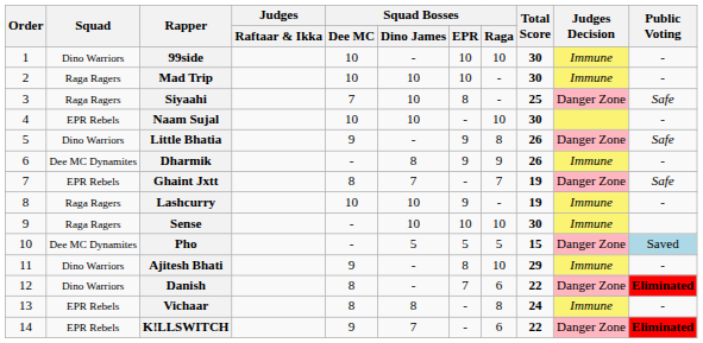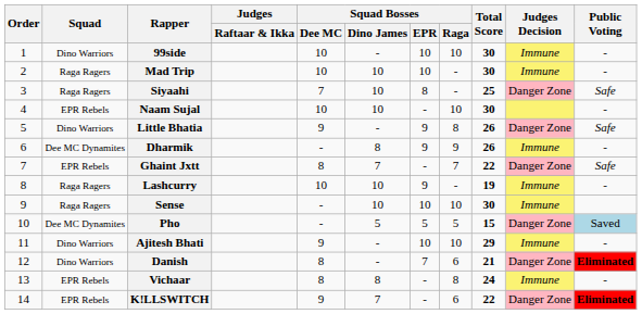 <table class="wikitable sortable" style="text-align:center">
 <tr>
 <th rowspan="2">Order</th>
 <th rowspan="2">Squad</th>
 <th rowspan="2">Rapper</th>
 <th>Judges</th>
 <th colspan="4">Squad Bosses</th>
 <th rowspan="2">Total<br>Score</th>
 <th rowspan="2">Judges<br>Decision</th>
 <th rowspan="2">Public<br>Voting</th>
 </tr>
 <tr>
 <th>Raftaar & Ikka</th>
 <th>Dee MC</th>
 <th>Dino James</th>
 <th>EPR</th>
 <th>Raga</th>
 </tr>
 <tr>
 <td>1</td>
 <td><small>Dino Warriors</small></td>
 <th>99side</th>
 <td></td>
 <td>10</td>
 <td>-</td>
 <td>10</td>
 <td>10</td>
 <td><strong>30</strong></td>
 <td bgcolor="fbf373"><em>Immune</em></td>
 <td>-</td>
 </tr>
 <tr>
 <td>2</td>
 <td><small>Raga Ragers</small></td>
 <th>Mad Trip</th>
 <td></td>
 <td>10</td>
 <td>10</td>
 <td>10</td>
 <td>-</td>
 <td><strong>30</strong></td>
 <td bgcolor="fbf373"><em>Immune</em></td>
 <td>-</td>
 </tr>
 <tr>
 <td>3</td>
 <td><small>Raga Ragers</small></td>
 <th>Siyaahi</th>
 <td></td>
 <td>7</td>
 <td>10</td>
 <td>8</td>
 <td>-</td>
 <td><strong>25</strong></td>
 <td bgcolor="lightpink">Danger Zone</td>
 <td><em>Safe</em></td>
 </tr>
 <tr>
 <td>4</td>
 <td><small>EPR Rebels</small></td>
 <th>Naam Sujal</th>
 <td></td>
 <td>10</td>
 <td>10</td>
 <td>-</td>
 <td>10</td>
 <td><strong>30</strong></td>
 <td bgcolor="fbf373"><em></em></td>
 <td>-</td>
 </tr>
 <tr>
 <td>5</td>
 <td><small>Dino Warriors</small></td>
 <th>Little Bhatia</th>
 <td></td>
 <td>9</td>
 <td>-</td>
 <td>9</td>
 <td>8</td>
 <td><strong>26</strong></td>
 <td bgcolor="lightpink">Danger Zone</td>
 <td><em>Safe</em></td>
 </tr>
 <tr>
 <td>6</td>
 <td><small>Dee MC Dynamites</small></td>
 <th>Dharmik</th>
 <td></td>
 <td>-</td>
 <td>8</td>
 <td>9</td>
 <td>9</td>
 <td><strong>26</strong></td>
 <td bgcolor="fbf373"><em>Immune</em></td>
 <td>-</td>
 </tr>
 <tr>
 <td>7</td>
 <td><small>EPR Rebels</small></td>
 <th>Ghaint Jxtt</th>
 <td></td>
 <td>8</td>
 <td>7</td>
 <td>-</td>
 <td>7</td>
-<td><strong>19</strong></td>
+<td><strong>22</strong></td>
 <td bgcolor="lightpink">Danger Zone</td>
 <td><em>Safe</em></td>
 </tr>
 <tr>
 <td>8</td>
 <td><small>Raga Ragers</small></td>
 <th>Lashcurry</th>
 <td></td>
 <td>10</td>
 <td>10</td>
 <td>9</td>
 <td>-</td>
 <td><strong>19</strong></td>
 <td bgcolor="fbf373"><em>Immune</em></td>
 <td>-</td>
 </tr>
 <tr>
 <td>9</td>
 <td><small>Raga Ragers</small></td>
 <th>Sense</th>
 <td></td>
 <td>-</td>
 <td>10</td>
 <td>10</td>
 <td>10</td>
 <td><strong>30</strong></td>
 <td bgcolor="fbf373"><em>Immune</em></td>
 <td></td>
 </tr>
 <tr>
 <td>10</td>
 <td><small>Dee MC Dynamites</small></td>
 <th>Pho</th>
 <td></td>
 <td>-</td>
 <td>5</td>
 <td>5</td>
 <td>5</td>
 <td><strong>15</strong></td>
 <td bgcolor="lightpink">Danger Zone</td>
 <td bgcolor="lightblue">Saved</td>
 </tr>
 <tr>
 <td>11</td>
 <td><small>Dino Warriors</small></td>
 <th>Ajitesh Bhati</th>
 <td></td>
 <td>9</td>
 <td>-</td>
-<td>8</td>
+<td>10</td>
 <td>10</td>
 <td><strong>29</strong></td>
 <td bgcolor="fbf373"><em>Immune</em></td>
 <td>-</td>
 </tr>
 <tr>
 <td>12</td>
 <td><small>Dino Warriors</small></td>
 <th>Danish</th>
 <td></td>
 <td>8</td>
 <td>-</td>
 <td>7</td>
 <td>6</td>
-<td><strong>22</strong></td>
+<td><strong>21</strong></td>
 <td bgcolor="lightpink">Danger Zone</td>
 <td bgcolor="red"><strong>Eliminated</strong></td>
 </tr>
 <tr>
 <td>13</td>
 <td><small>EPR Rebels</small></td>
 <th>Vichaar</th>
 <td></td>
 <td>8</td>
 <td>8</td>
 <td>-</td>
 <td>8</td>
 <td><strong>24</strong></td>
 <td bgcolor="fbf373"><em>Immune</em></td>
 <td>-</td>
 </tr>
 <tr>
 <td>14</td>
 <td><small>EPR Rebels</small></td>
 <th>K!LLSWITCH</th>
 <td></td>
 <td>9</td>
 <td>7</td>
 <td>-</td>
 <td>6</td>
 <td><strong>22</strong></td>
 <td bgcolor="lightpink">Danger Zone</td>
 <td bgcolor="red"><strong>Eliminated</strong></td>
 </tr>
 </table>
